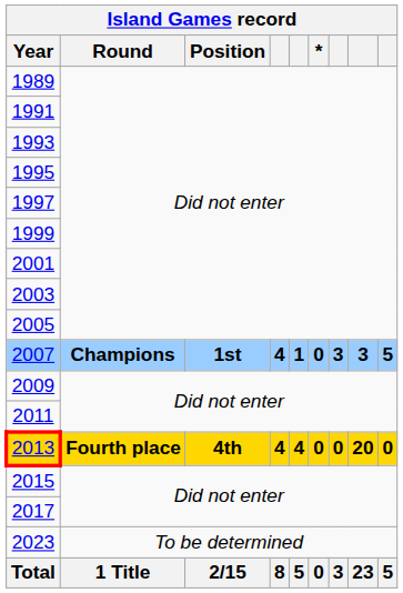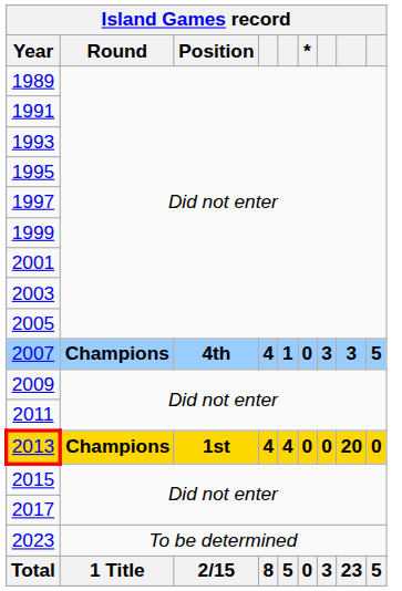 <table class="wikitable" style="text-align: center;">
 <tr>
 <th colspan=9><a href='#'>Island Games</a> record</th>
 </tr>
 <tr>
 <th>Year</th>
 <th>Round</th>
 <th>Position</th>
 <th></th>
 <th></th>
 <th>*</th>
 <th></th>
 <th></th>
 <th></th>
 </tr>
 <tr>
 <td> <a href='#'>1989</a></td>
 <td Rowspan=9 Colspan=8><em>Did not enter</em></td>
 </tr>
 <tr>
 <td> <a href='#'>1991</a></td>
 </tr>
 <tr>
 <td> <a href='#'>1993</a></td>
 </tr>
 <tr>
 <td> <a href='#'>1995</a></td>
 </tr>
 <tr>
 <td> <a href='#'>1997</a></td>
 </tr>
 <tr>
 <td> <a href='#'>1999</a></td>
 </tr>
 <tr>
 <td> <a href='#'>2001</a></td>
 </tr>
 <tr>
 <td> <a href='#'>2003</a></td>
 </tr>
 <tr>
 <td> <a href='#'>2005</a></td>
 </tr>
 <tr bgcolor=#9acdff>
 <td> <a href='#'>2007</a></td>
 <td><strong>Champions</strong></td>
-<td><strong>1st</strong></td>
+<td><strong>4th</strong></td>
 <td><strong>4</strong></td>
 <td><strong>1</strong></td>
 <td><strong>0</strong></td>
 <td><strong>3</strong></td>
 <td><strong>3</strong></td>
 <td><strong>5</strong></td>
 </tr>
 <tr>
 <td> <a href='#'>2009</a></td>
 <td Rowspan=2 Colspan=8><em>Did not enter</em></td>
 </tr>
 <tr>
 <td> <a href='#'>2011</a></td>
 </tr>
 <tr bgcolor=gold>
 <td style="border: 3px solid red"> <a href='#'>2013</a></td>
-<td><strong>Fourth place</strong></td>
-<td><strong>4th</strong></td>
+<td><strong>Champions</strong></td>
+<td><strong>1st</strong></td>
 <td><strong>4</strong></td>
 <td><strong>4</strong></td>
 <td><strong>0</strong></td>
 <td><strong>0</strong></td>
 <td><strong>20</strong></td>
 <td><strong>0</strong></td>
 </tr>
 <tr>
 <td> <a href='#'>2015</a></td>
 <td Rowspan=2 Colspan=8><em>Did not enter</em></td>
 </tr>
 <tr>
 <td> <a href='#'>2017</a></td>
 </tr>
 <tr>
 <td> <a href='#'>2023</a></td>
 <td Colspan=8><em>To be determined</em></td>
 </tr>
 <tr>
 <th>Total</th>
 <th>1 Title</th>
 <th>2/15</th>
 <th>8</th>
 <th>5</th>
 <th>0</th>
 <th>3</th>
 <th>23</th>
 <th>5</th>
 </tr>
 </table>
